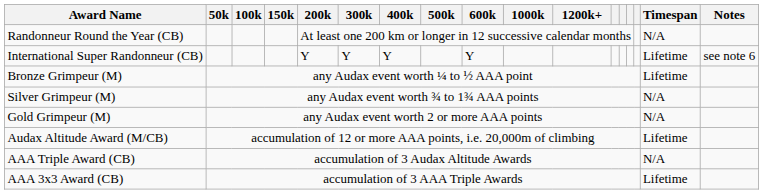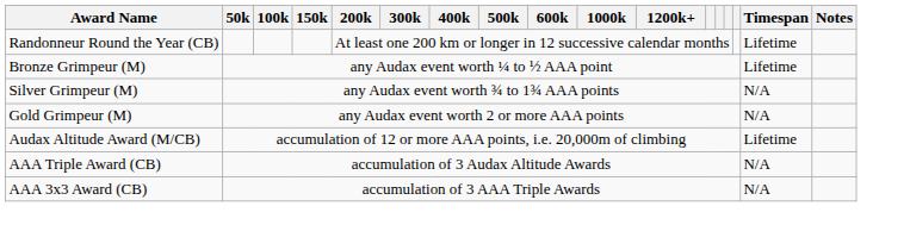 <table class="wikitable">
 <tr>
 <th>Award Name</th>
 <th>50k</th>
 <th>100k</th>
 <th>150k</th>
 <th>200k</th>
 <th>300k</th>
 <th>400k</th>
 <th>500k</th>
 <th>600k</th>
 <th>1000k</th>
 <th>1200k+</th>
 <th></th>
 <th></th>
 <th></th>
 <th></th>
 <th>Timespan</th>
 <th>Notes</th>
 </tr>
 <tr>
 <td>Randonneur Round the Year (CB)</td>
 <td></td>
 <td></td>
 <td></td>
 <td align="center" colspan="10">At least one 200 km or longer in 12 successive calendar months</td>
 <td></td>
-<td>N/A</td>
+<td>Lifetime</td>
 <td></td>
-</tr>
-<tr>
-<td>International Super Randonneur (CB)</td>
-<td></td>
-<td></td>
-<td></td>
-<td>Y</td>
-<td>Y</td>
-<td>Y</td>
-<td></td>
-<td>Y</td>
-<td></td>
-<td></td>
-<td></td>
-<td></td>
-<td></td>
-<td></td>
-<td>Lifetime</td>
-<td>see note 6</td>
 </tr>
 <tr>
 <td>Bronze Grimpeur (M)</td>
 <td align="center" colspan="14">any Audax event worth ¼ to ½ AAA point</td>
 <td>Lifetime</td>
 <td></td>
 </tr>
 <tr>
 <td>Silver Grimpeur (M)</td>
 <td align="center" colspan="14">any Audax event worth ¾ to 1¾ AAA points</td>
 <td>N/A</td>
 <td></td>
 </tr>
 <tr>
 <td>Gold Grimpeur (M)</td>
 <td align="center" colspan="14">any Audax event worth 2 or more AAA points</td>
 <td>N/A</td>
 <td></td>
 </tr>
 <tr>
 <td>Audax Altitude Award (M/CB)</td>
 <td align="center" colspan="14">accumulation of 12 or more AAA points, i.e. 20,000m of climbing</td>
 <td>Lifetime</td>
 <td></td>
 </tr>
 <tr>
 <td>AAA Triple Award (CB)</td>
 <td align="center" colspan="14">accumulation of 3 Audax Altitude Awards</td>
 <td>N/A</td>
 <td></td>
 </tr>
 <tr>
 <td>AAA 3x3 Award (CB)</td>
 <td align="center" colspan="14">accumulation of 3 AAA Triple Awards</td>
-<td>Lifetime</td>
+<td>N/A</td>
 <td></td>
 </tr>
 </table>
